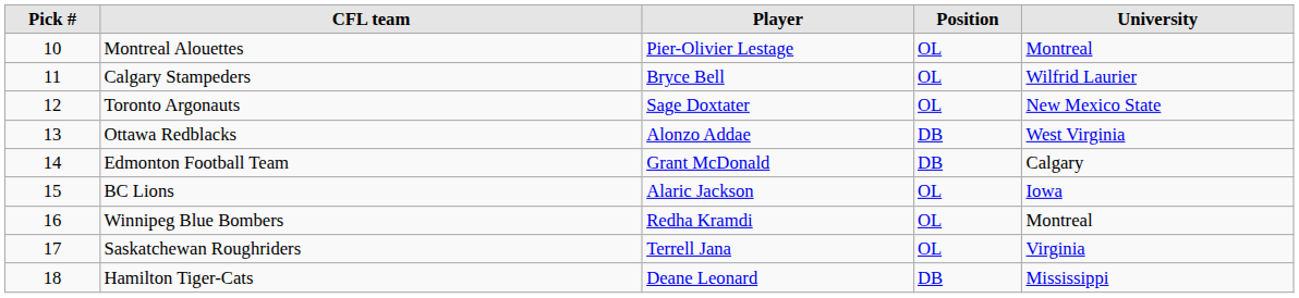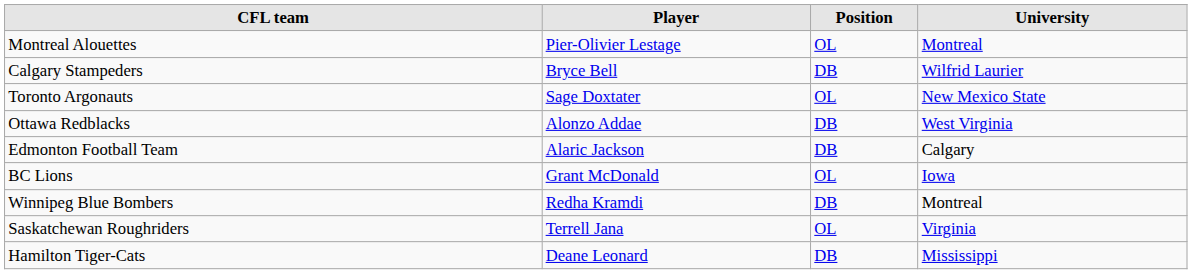 <table class="wikitable" style="width: 90%">
 <tr>
-<th style="background:#E5E5E5;" width=7%>Pick #</th>
 <th width=40% style="background:#E5E5E5;">CFL team</th>
 <th width=20% style="background:#E5E5E5;">Player</th>
 <th width=8% style="background:#E5E5E5;">Position</th>
 <th width=20% style="background:#E5E5E5;">University</th>
 </tr>
 <tr>
-<td align=center>10</td>
 <td>Montreal Alouettes</td>
 <td><a href='#'>Pier-Olivier Lestage</a></td>
 <td><a href='#'>OL</a></td>
 <td><a href='#'>Montreal</a></td>
 </tr>
 <tr>
-<td align=center>11</td>
 <td>Calgary Stampeders</td>
 <td><a href='#'>Bryce Bell</a></td>
-<td><a href='#'>OL</a></td>
+<td><a href='#'>DB</a></td>
 <td><a href='#'>Wilfrid Laurier</a></td>
 </tr>
 <tr>
-<td align=center>12</td>
 <td>Toronto Argonauts</td>
 <td><a href='#'>Sage Doxtater</a></td>
 <td><a href='#'>OL</a></td>
 <td><a href='#'>New Mexico State</a></td>
 </tr>
 <tr>
-<td align=center>13</td>
 <td>Ottawa Redblacks</td>
 <td><a href='#'>Alonzo Addae</a></td>
 <td><a href='#'>DB</a></td>
 <td><a href='#'>West Virginia</a></td>
 </tr>
 <tr>
-<td align=center>14</td>
 <td>Edmonton Football Team</td>
-<td><a href='#'>Grant McDonald</a></td>
+<td><a href='#'>Alaric Jackson</a></td>
 <td><a href='#'>DB</a></td>
 <td>Calgary</td>
 </tr>
 <tr>
-<td align=center>15</td>
 <td>BC Lions</td>
-<td><a href='#'>Alaric Jackson</a></td>
+<td><a href='#'>Grant McDonald</a></td>
 <td><a href='#'>OL</a></td>
 <td><a href='#'>Iowa</a></td>
 </tr>
 <tr>
-<td align=center>16</td>
 <td>Winnipeg Blue Bombers</td>
 <td><a href='#'>Redha Kramdi</a></td>
-<td><a href='#'>OL</a></td>
+<td><a href='#'>DB</a></td>
 <td>Montreal</td>
 </tr>
 <tr>
-<td align=center>17</td>
 <td>Saskatchewan Roughriders</td>
 <td><a href='#'>Terrell Jana</a></td>
 <td><a href='#'>OL</a></td>
 <td><a href='#'>Virginia</a></td>
 </tr>
 <tr>
-<td align=center>18</td>
 <td>Hamilton Tiger-Cats</td>
 <td><a href='#'>Deane Leonard</a></td>
 <td><a href='#'>DB</a></td>
 <td><a href='#'>Mississippi</a></td>
 </tr>
 </table>
